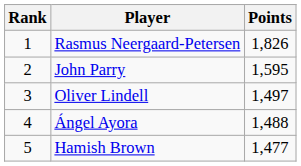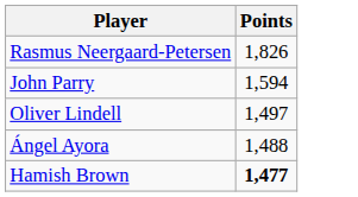 <table class="wikitable">
 <tr>
-<th>Rank</th>
 <th>Player</th>
 <th>Points</th>
 </tr>
 <tr>
-<td align=center>1</td>
 <td> <a href='#'>Rasmus Neergaard-Petersen</a></td>
 <td align=center>1,826</td>
 </tr>
 <tr>
-<td align=center>2</td>
 <td> <a href='#'>John Parry</a></td>
-<td align=center>1,595</td>
+<td align=center>1,594</td>
 </tr>
 <tr>
-<td align=center>3</td>
 <td> <a href='#'>Oliver Lindell</a></td>
 <td align=center>1,497</td>
 </tr>
 <tr>
-<td align=center>4</td>
 <td> <a href='#'>Ángel Ayora</a></td>
 <td align=center>1,488</td>
 </tr>
 <tr>
-<td align=center>5</td>
 <td> <a href='#'>Hamish Brown</a></td>
-<td align=center>1,477</td>
+<td align=center><strong>1,477</strong></td>
 </tr>
 </table>
